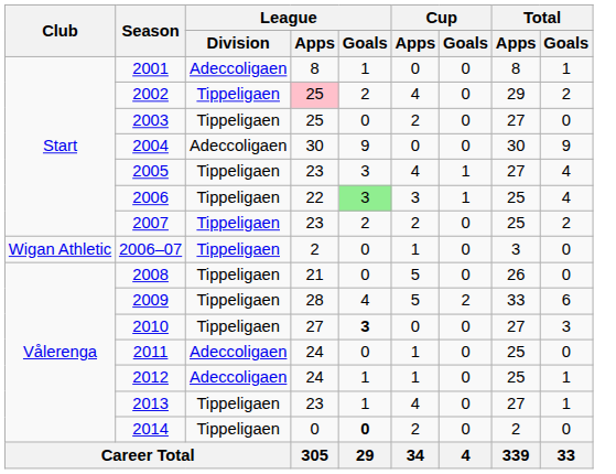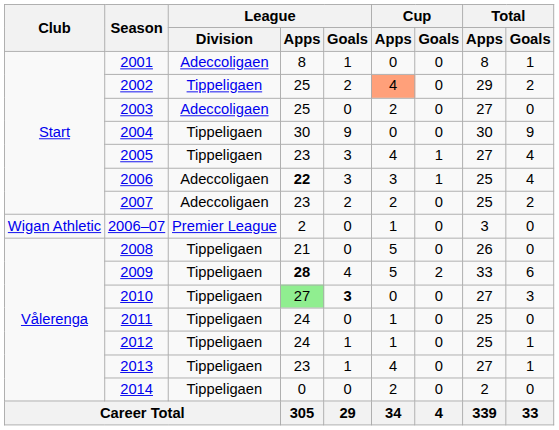 <table class="wikitable" style="text-align:center">
 <tr>
 <th rowspan="2">Club</th>
 <th rowspan="2">Season</th>
 <th colspan="3">League</th>
 <th colspan="2">Cup</th>
 <th colspan="2">Total</th>
 </tr>
 <tr>
 <th>Division</th>
 <th>Apps</th>
 <th>Goals</th>
 <th>Apps</th>
 <th>Goals</th>
 <th>Apps</th>
 <th>Goals</th>
 </tr>
 <tr>
 <td rowspan="7"><a href='#'>Start</a></td>
 <td><a href='#'>2001</a></td>
 <td><a href='#'>Adeccoligaen</a></td>
 <td>8</td>
 <td>1</td>
 <td>0</td>
 <td>0</td>
 <td>8</td>
 <td>1</td>
 </tr>
 <tr>
 <td><a href='#'>2002</a></td>
 <td><a href='#'>Tippeligaen</a></td>
-<td style="background: pink;">25</td>
+<td>25</td>
 <td>2</td>
-<td>4</td>
+<td style="background: lightsalmon;">4</td>
 <td>0</td>
 <td>29</td>
 <td>2</td>
 </tr>
 <tr>
 <td><a href='#'>2003</a></td>
-<td>Tippeligaen</td>
+<td><a href='#'>Adeccoligaen</a></td>
 <td>25</td>
 <td>0</td>
 <td>2</td>
 <td>0</td>
 <td>27</td>
 <td>0</td>
 </tr>
 <tr>
 <td><a href='#'>2004</a></td>
-<td>Adeccoligaen</td>
+<td>Tippeligaen</td>
 <td>30</td>
 <td>9</td>
 <td>0</td>
 <td>0</td>
 <td>30</td>
 <td>9</td>
 </tr>
 <tr>
 <td><a href='#'>2005</a></td>
 <td>Tippeligaen</td>
 <td>23</td>
 <td>3</td>
 <td>4</td>
 <td>1</td>
 <td>27</td>
 <td>4</td>
 </tr>
 <tr>
 <td><a href='#'>2006</a></td>
-<td>Tippeligaen</td>
-<td>22</td>
-<td style="background: lightgreen;">3</td>
+<td>Adeccoligaen</td>
+<td><strong>22</strong></td>
+<td>3</td>
 <td>3</td>
 <td>1</td>
 <td>25</td>
 <td>4</td>
 </tr>
 <tr>
 <td><a href='#'>2007</a></td>
-<td><a href='#'>Tippeligaen</a></td>
+<td>Adeccoligaen</td>
 <td>23</td>
 <td>2</td>
 <td>2</td>
 <td>0</td>
 <td>25</td>
 <td>2</td>
 </tr>
 <tr>
 <td><a href='#'>Wigan Athletic</a></td>
 <td><a href='#'>2006–07</a></td>
-<td><a href='#'>Tippeligaen</a></td>
+<td><a href='#'>Premier League</a></td>
 <td>2</td>
 <td>0</td>
 <td>1</td>
 <td>0</td>
 <td>3</td>
 <td>0</td>
 </tr>
 <tr>
 <td rowspan="7"><a href='#'>Vålerenga</a></td>
 <td><a href='#'>2008</a></td>
 <td>Tippeligaen</td>
 <td>21</td>
 <td>0</td>
 <td>5</td>
 <td>0</td>
 <td>26</td>
 <td>0</td>
 </tr>
 <tr>
 <td><a href='#'>2009</a></td>
 <td>Tippeligaen</td>
-<td>28</td>
+<td><strong>28</strong></td>
 <td>4</td>
 <td>5</td>
 <td>2</td>
 <td>33</td>
 <td>6</td>
 </tr>
 <tr>
 <td><a href='#'>2010</a></td>
 <td>Tippeligaen</td>
-<td>27</td>
+<td style="background: lightgreen;">27</td>
 <td><strong>3</strong></td>
 <td>0</td>
 <td>0</td>
 <td>27</td>
 <td>3</td>
 </tr>
 <tr>
 <td><a href='#'>2011</a></td>
-<td><a href='#'>Adeccoligaen</a></td>
+<td>Tippeligaen</td>
 <td>24</td>
 <td>0</td>
 <td>1</td>
 <td>0</td>
 <td>25</td>
 <td>0</td>
 </tr>
 <tr>
 <td><a href='#'>2012</a></td>
-<td><a href='#'>Adeccoligaen</a></td>
+<td>Tippeligaen</td>
 <td>24</td>
 <td>1</td>
 <td>1</td>
 <td>0</td>
 <td>25</td>
 <td>1</td>
 </tr>
 <tr>
 <td><a href='#'>2013</a></td>
 <td>Tippeligaen</td>
 <td>23</td>
 <td>1</td>
 <td>4</td>
 <td>0</td>
 <td>27</td>
 <td>1</td>
 </tr>
 <tr>
 <td><a href='#'>2014</a></td>
 <td>Tippeligaen</td>
 <td>0</td>
-<td><strong>0</strong></td>
+<td>0</td>
 <td>2</td>
 <td>0</td>
 <td>2</td>
 <td>0</td>
 </tr>
 <tr>
 <th colspan="3">Career Total</th>
 <th>305</th>
 <th>29</th>
 <th>34</th>
 <th>4</th>
 <th>339</th>
 <th>33</th>
 </tr>
 </table>
